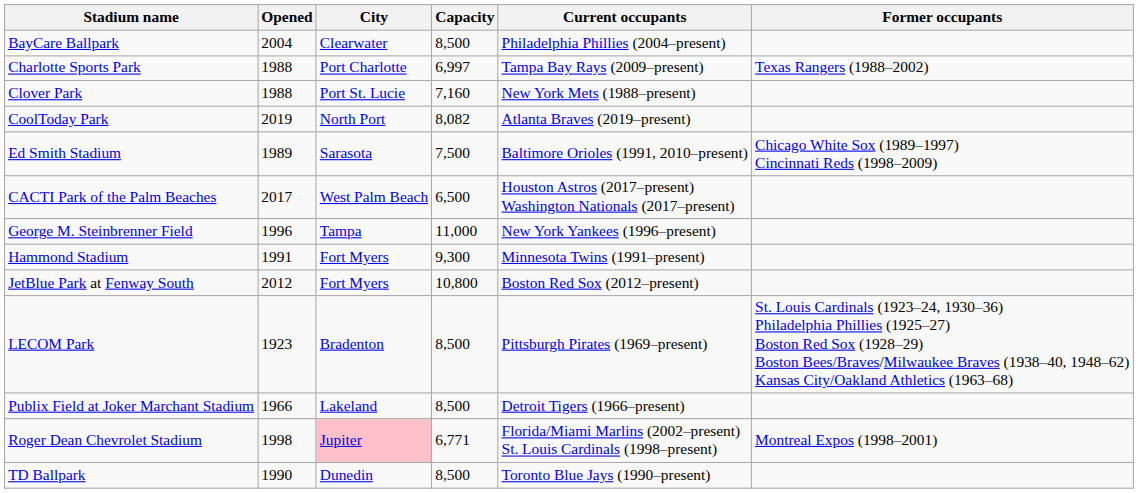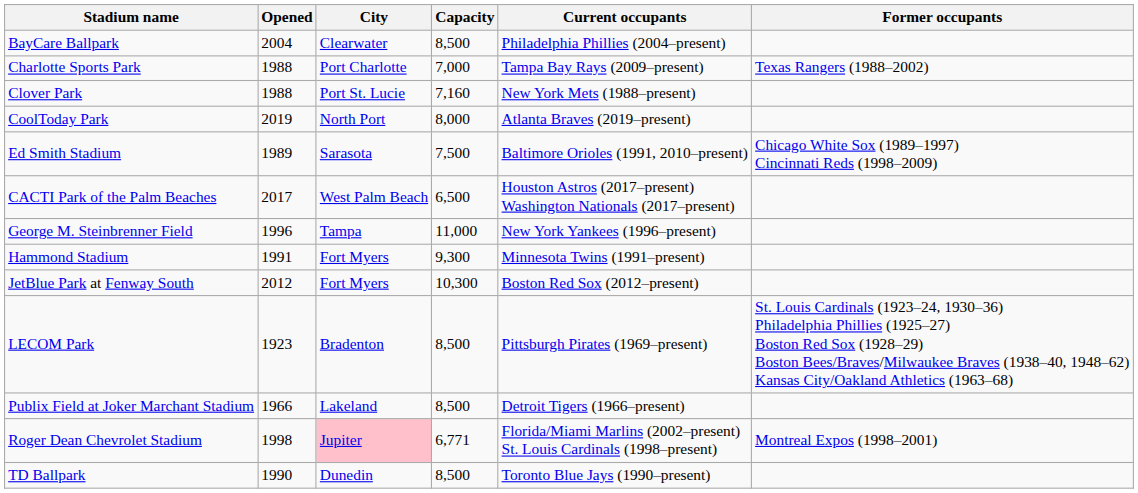 <table class="wikitable sortable" style="font-size: 90%">
 <tr>
 <th>Stadium name</th>
 <th>Opened</th>
 <th>City</th>
 <th>Capacity</th>
 <th>Current occupants</th>
 <th>Former occupants</th>
 </tr>
 <tr>
 <td><a href='#'>BayCare Ballpark</a></td>
 <td>2004</td>
 <td><a href='#'>Clearwater</a></td>
 <td>8,500</td>
 <td><a href='#'>Philadelphia Phillies</a> (2004–present)</td>
 <td></td>
 </tr>
 <tr>
 <td><a href='#'>Charlotte Sports Park</a></td>
 <td>1988</td>
 <td><a href='#'>Port Charlotte</a></td>
-<td>6,997</td>
+<td>7,000</td>
 <td><a href='#'>Tampa Bay Rays</a> (2009–present)</td>
 <td><a href='#'>Texas Rangers</a> (1988–2002)</td>
 </tr>
 <tr>
 <td><a href='#'>Clover Park</a></td>
 <td>1988</td>
 <td><a href='#'>Port St. Lucie</a></td>
 <td>7,160</td>
 <td><a href='#'>New York Mets</a> (1988–present)</td>
 <td></td>
 </tr>
 <tr>
 <td><a href='#'>CoolToday Park</a></td>
 <td>2019</td>
 <td><a href='#'>North Port</a></td>
-<td>8,082</td>
+<td>8,000</td>
 <td><a href='#'>Atlanta Braves</a> (2019–present)</td>
 <td></td>
 </tr>
 <tr>
 <td><a href='#'>Ed Smith Stadium</a></td>
 <td>1989</td>
 <td><a href='#'>Sarasota</a></td>
 <td>7,500</td>
 <td><a href='#'>Baltimore Orioles</a> (1991, 2010–present)</td>
 <td><a href='#'>Chicago White Sox</a> (1989–1997)<br><a href='#'>Cincinnati Reds</a> (1998–2009)</td>
 </tr>
 <tr>
 <td><a href='#'>CACTI Park of the Palm Beaches</a></td>
 <td>2017</td>
 <td><a href='#'>West Palm Beach</a></td>
 <td>6,500</td>
 <td><a href='#'>Houston Astros</a> (2017–present)<br><a href='#'>Washington Nationals</a> (2017–present)</td>
 <td></td>
 </tr>
 <tr>
 <td><a href='#'>George M. Steinbrenner Field</a></td>
 <td>1996</td>
 <td><a href='#'>Tampa</a></td>
 <td>11,000</td>
 <td><a href='#'>New York Yankees</a> (1996–present)</td>
 <td></td>
 </tr>
 <tr>
 <td><a href='#'>Hammond Stadium</a></td>
 <td>1991</td>
 <td><a href='#'>Fort Myers</a></td>
 <td>9,300</td>
 <td><a href='#'>Minnesota Twins</a> (1991–present)</td>
 <td></td>
 </tr>
 <tr>
 <td><a href='#'>JetBlue Park</a> at <a href='#'>Fenway South</a></td>
 <td>2012</td>
 <td><a href='#'>Fort Myers</a></td>
-<td>10,800</td>
+<td>10,300</td>
 <td><a href='#'>Boston Red Sox</a> (2012–present)</td>
 <td></td>
 </tr>
 <tr>
 <td><a href='#'>LECOM Park</a></td>
 <td>1923</td>
 <td><a href='#'>Bradenton</a></td>
 <td>8,500</td>
 <td><a href='#'>Pittsburgh Pirates</a> (1969–present)</td>
 <td><a href='#'>St. Louis Cardinals</a> (1923–24, 1930–36)<br><a href='#'>Philadelphia Phillies</a> (1925–27)<br><a href='#'>Boston Red Sox</a> (1928–29)<br><a href='#'>Boston Bees/Braves</a>/<a href='#'>Milwaukee Braves</a> (1938–40, 1948–62)<br><a href='#'>Kansas City/Oakland Athletics</a> (1963–68)</td>
 </tr>
 <tr>
 <td><a href='#'>Publix Field at Joker Marchant Stadium</a></td>
 <td>1966</td>
 <td><a href='#'>Lakeland</a></td>
 <td>8,500</td>
 <td><a href='#'>Detroit Tigers</a> (1966–present)</td>
 <td></td>
 </tr>
 <tr>
 <td><a href='#'>Roger Dean Chevrolet Stadium</a></td>
 <td>1998</td>
 <td style="background: pink;"><a href='#'>Jupiter</a></td>
 <td>6,771</td>
 <td><a href='#'>Florida/Miami Marlins</a> (2002–present)<br><a href='#'>St. Louis Cardinals</a> (1998–present)</td>
 <td><a href='#'>Montreal Expos</a> (1998–2001)</td>
 </tr>
 <tr>
 <td><a href='#'>TD Ballpark</a></td>
 <td>1990</td>
 <td><a href='#'>Dunedin</a></td>
 <td>8,500</td>
 <td><a href='#'>Toronto Blue Jays</a> (1990–present)</td>
 <td></td>
 </tr>
 </table>
